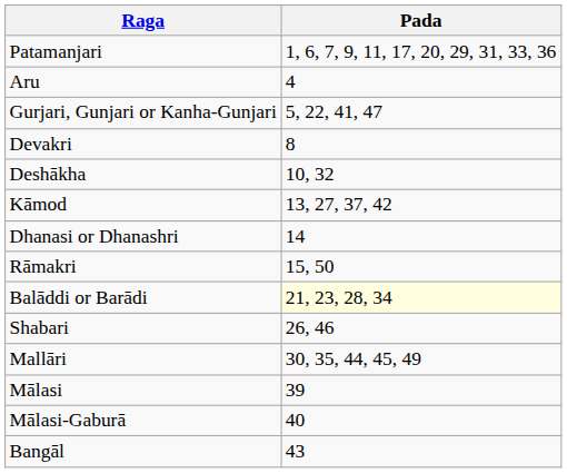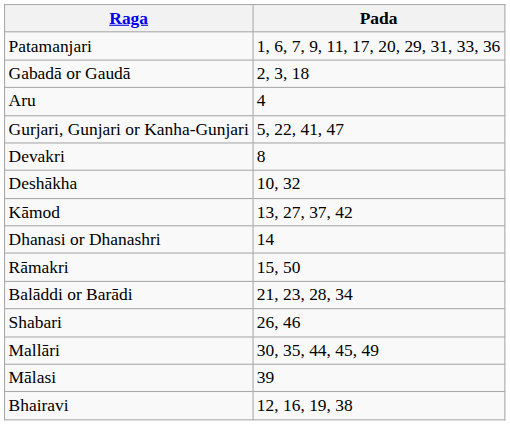 <table class="wikitable" style="text-align:left">
 <tr>
 <th><a href='#'>Raga</a></th>
 <th>Pada</th>
 </tr>
 <tr>
 <td>Patamanjari</td>
 <td>1, 6, 7, 9, 11, 17, 20, 29, 31, 33, 36</td>
+</tr>
+<tr>
+<td>Gabadā or Gaudā</td>
+<td>2, 3, 18</td>
 </tr>
 <tr>
 <td>Aru</td>
 <td>4</td>
 </tr>
 <tr>
 <td>Gurjari, Gunjari or Kanha-Gunjari</td>
 <td>5, 22, 41, 47</td>
 </tr>
 <tr>
 <td>Devakri</td>
 <td>8</td>
 </tr>
 <tr>
 <td>Deshākha</td>
 <td>10, 32</td>
 </tr>
 <tr>
 <td>Kāmod</td>
 <td>13, 27, 37, 42</td>
 </tr>
 <tr>
 <td>Dhanasi or Dhanashri</td>
 <td>14</td>
 </tr>
 <tr>
 <td>Rāmakri</td>
 <td>15, 50</td>
 </tr>
 <tr>
 <td>Balāddi or Barādi</td>
-<td style="background: lightyellow;">21, 23, 28, 34</td>
+<td>21, 23, 28, 34</td>
 </tr>
 <tr>
 <td>Shabari</td>
 <td>26, 46</td>
 </tr>
 <tr>
 <td>Mallāri</td>
 <td>30, 35, 44, 45, 49</td>
 </tr>
 <tr>
 <td>Mālasi</td>
 <td>39</td>
 </tr>
 <tr>
-<td>Mālasi-Gaburā</td>
-<td>40</td>
-</tr>
-<tr>
-<td>Bangāl</td>
-<td>43</td>
+<td>Bhairavi</td>
+<td>12, 16, 19, 38</td>
 </tr>
 </table>
